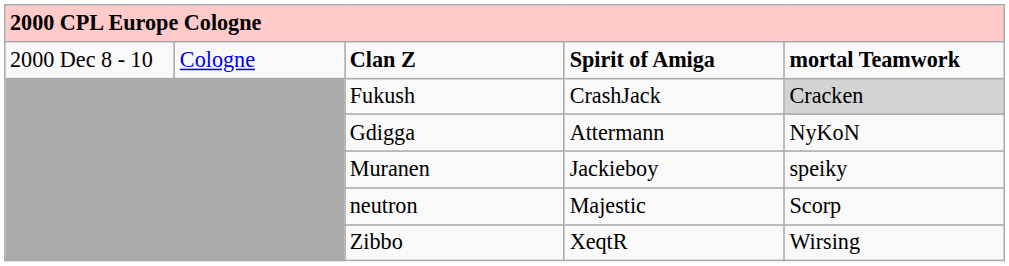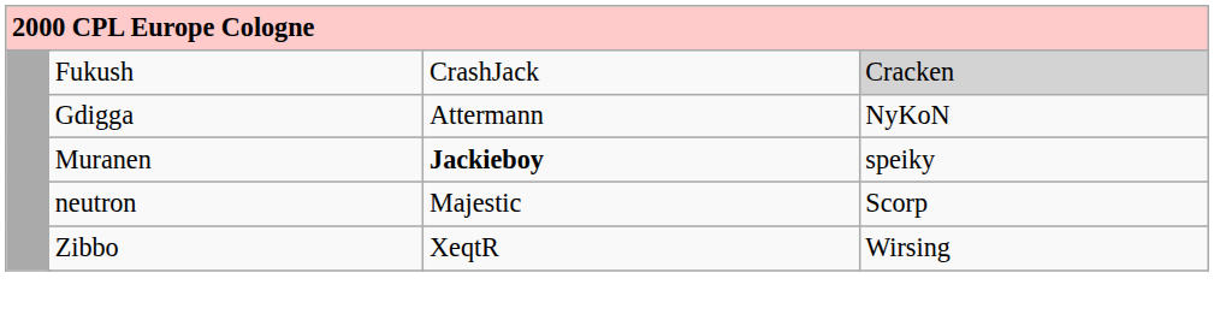 <table class="wikitable collapsible collapsed"  style="font-size:90%; margin:0; width:650px;">
 <tr>
 <th colspan="5" style="background:#ffcaca;text-align:left;">2000 CPL Europe Cologne</th>
-</tr>
-<tr>
-<td style="width:17%;">2000 Dec 8 - 10</td>
-<td style="width:17%;"> <a href='#'>Cologne</a></td>
-<td style="width:22%;"> <strong>Clan Z</strong></td>
-<td style="width:22%;"> <strong>Spirit of Amiga</strong></td>
-<td style="width:22%;"> <strong>mortal Teamwork</strong></td>
 </tr>
 <tr>
 <td colspan="2" rowspan="6" style="background:#aaa;"></td>
 <td> Fukush</td>
 <td> CrashJack</td>
 <td style="background: lightgrey;"> Cracken</td>
 </tr>
 <tr>
 <td> Gdigga</td>
 <td> Attermann</td>
 <td> NyKoN</td>
 </tr>
 <tr>
 <td> Muranen</td>
-<td> Jackieboy</td>
+<td><strong> Jackieboy</strong></td>
 <td> speiky</td>
 </tr>
 <tr>
 <td> neutron</td>
 <td> Majestic</td>
 <td> Scorp</td>
 </tr>
 <tr>
 <td> Zibbo</td>
 <td> XeqtR</td>
 <td> Wirsing</td>
 </tr>
 </table>
